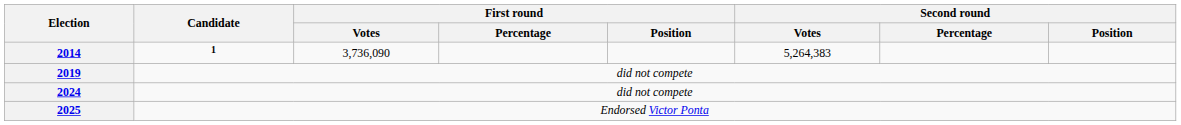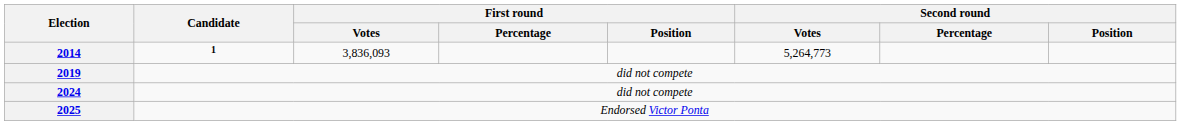 <table class=wikitable width=100%>
 <tr>
 <th rowspan=2>Election</th>
 <th rowspan=2>Candidate</th>
 <th colspan=3>First round</th>
 <th colspan=3>Second round</th>
 </tr>
 <tr>
 <th>Votes</th>
 <th>Percentage</th>
 <th>Position</th>
 <th>Votes</th>
 <th>Percentage</th>
 <th>Position</th>
 </tr>
 <tr align=center>
 <th><a href='#'>2014</a></th>
 <td><strong><sup>1</sup></strong></td>
-<td>3,736,090</td>
+<td>3,836,093</td>
 <td></td>
 <td></td>
-<td>5,264,383</td>
+<td>5,264,773</td>
 <td></td>
 <td></td>
 </tr>
 <tr align=center>
 <th><a href='#'>2019</a></th>
 <td colspan=7><em>did not compete</em></td>
 </tr>
 <tr align=center>
 <th><a href='#'>2024</a></th>
 <td colspan="7"><em>did not compete</em></td>
 </tr>
 <tr align=center>
 <th><a href='#'>2025</a></th>
 <td colspan="7"><em>Endorsed <a href='#'>Victor Ponta</a></em></td>
 </tr>
 </table>
